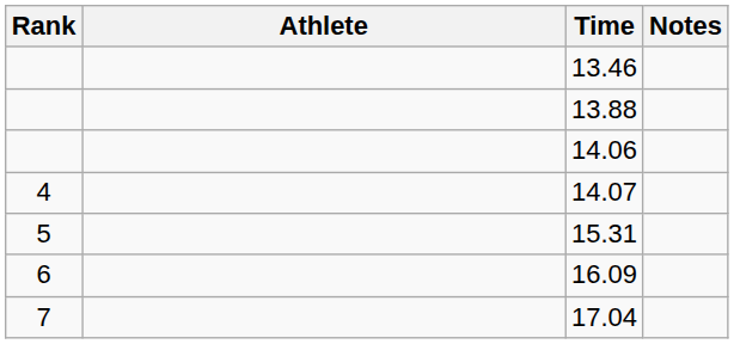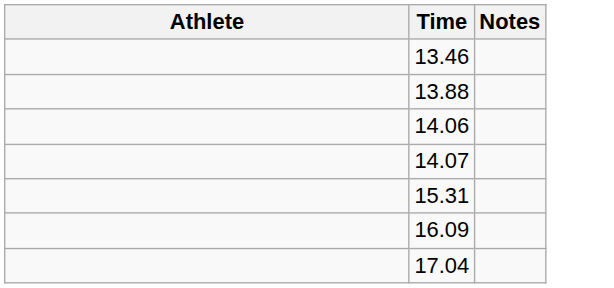 <table class="wikitable" style="text-align:center">
 <tr>
-<th>Rank</th>
 <th Style="width:18em">Athlete</th>
 <th>Time</th>
 <th>Notes</th>
 </tr>
 <tr>
-<td></td>
 <td style="text-align:left"></td>
 <td>13.46</td>
 <td></td>
 </tr>
 <tr>
-<td></td>
 <td style="text-align:left"></td>
 <td>13.88</td>
 <td></td>
 </tr>
 <tr>
-<td></td>
 <td style="text-align:left"></td>
 <td>14.06</td>
 <td></td>
 </tr>
 <tr>
-<td>4</td>
 <td style="text-align:left"></td>
 <td>14.07</td>
 <td></td>
 </tr>
 <tr>
-<td>5</td>
 <td style="text-align:left"></td>
 <td>15.31</td>
 <td></td>
 </tr>
 <tr>
-<td>6</td>
 <td style="text-align:left"></td>
 <td>16.09</td>
 <td></td>
 </tr>
 <tr>
-<td>7</td>
 <td style="text-align:left"></td>
 <td>17.04</td>
 <td></td>
 </tr>
 </table>
